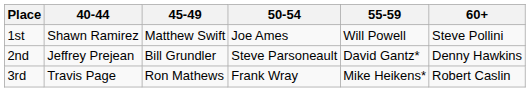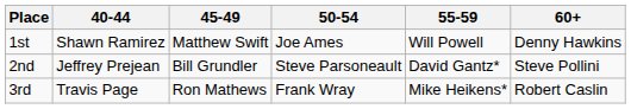 <table class="wikitable">
 <tr>
 <th>Place</th>
 <th>40-44</th>
 <th>45-49</th>
 <th>50-54</th>
 <th>55-59</th>
 <th>60+</th>
 </tr>
 <tr>
 <td>1st</td>
 <td>Shawn Ramirez</td>
 <td>Matthew Swift</td>
 <td>Joe Ames</td>
 <td>Will Powell</td>
-<td>Steve Pollini</td>
+<td>Denny Hawkins</td>
 </tr>
 <tr>
 <td>2nd</td>
 <td>Jeffrey Prejean</td>
 <td>Bill Grundler</td>
 <td>Steve Parsoneault</td>
 <td>David Gantz*</td>
-<td>Denny Hawkins</td>
+<td>Steve Pollini</td>
 </tr>
 <tr>
 <td>3rd</td>
 <td>Travis Page</td>
 <td>Ron Mathews</td>
 <td>Frank Wray</td>
 <td>Mike Heikens*</td>
 <td>Robert Caslin</td>
 </tr>
 </table>
